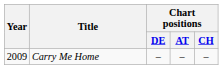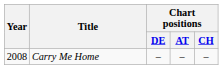 <table class="wikitable">
 <tr style="background:#efefef;">
 <th style="width:28px;" rowspan="2">Year</th>
 <th style="width:175px;" rowspan="2">Title</th>
 <th colspan="3">Chart positions</th>
 </tr>
 <tr style="background:#efefef;">
 <th style="width:30px;"><a href='#'>DE</a></th>
 <th style="width:30px;"><a href='#'>AT</a></th>
 <th style="width:30px;"><a href='#'>CH</a></th>
 </tr>
 <tr>
-<td>2009</td>
+<td>2008</td>
 <td><em>Carry Me Home</em></td>
 <td style="text-align:center;" >–</td>
 <td style="text-align:center;" >–</td>
 <td style="text-align:center;" >–</td>
 </tr>
 </table>
